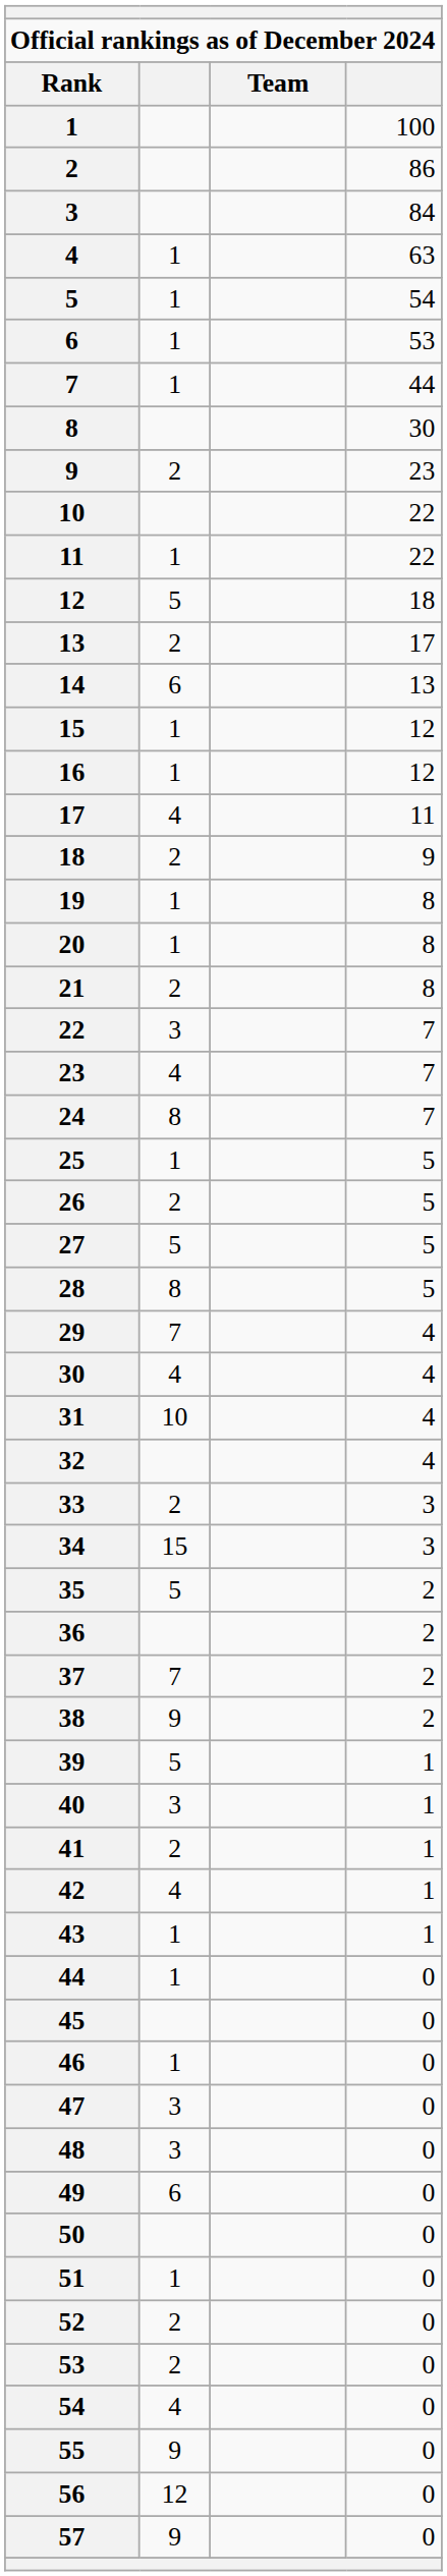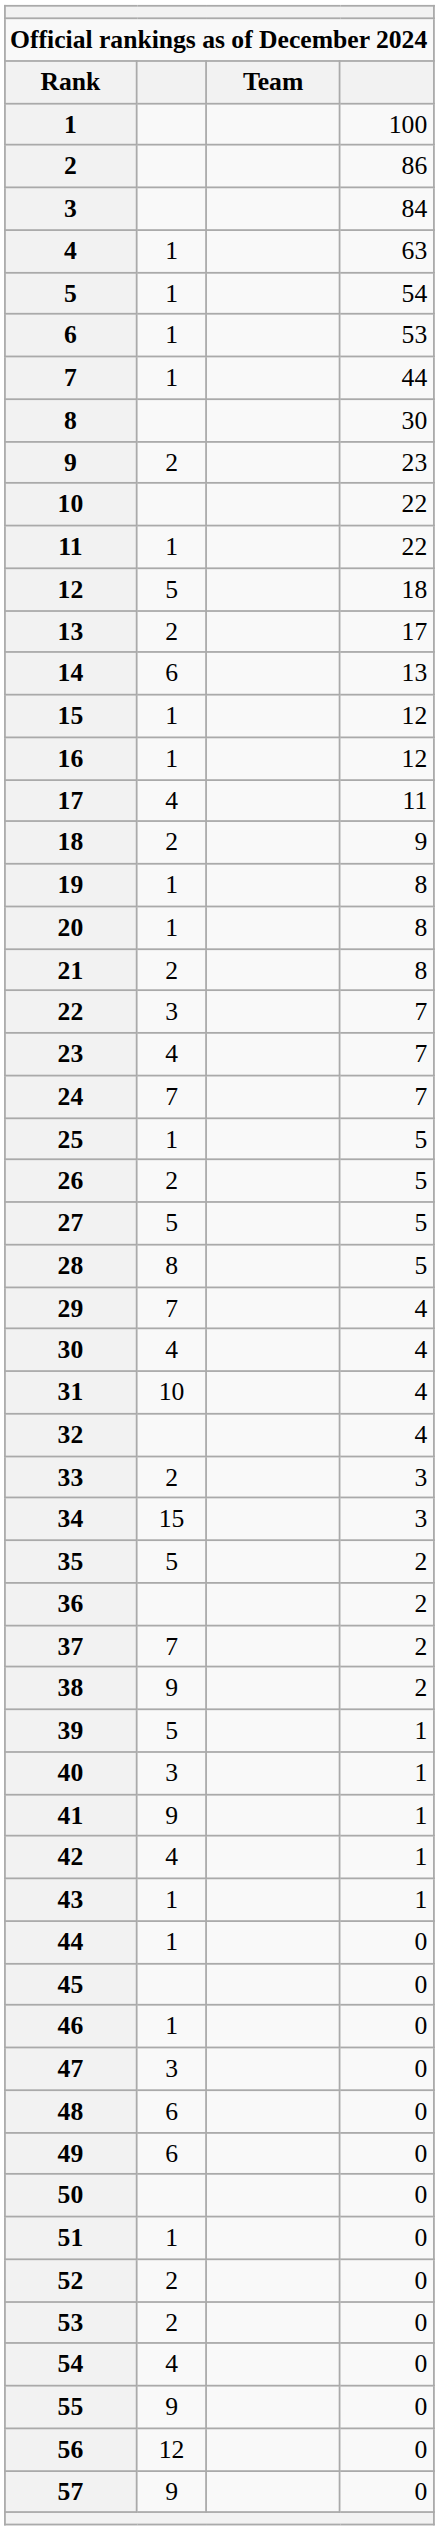 <table class="wikitable" style="text-align:center; font-size: 90%; float: right; margin-left: 1em;">
 <tr>
 <th colspan="4"></th>
 </tr>
 <tr>
 <td colspan=4 style="text-align:center;"><strong>Official rankings as of December 2024</strong></td>
 </tr>
 <tr>
 <th>Rank</th>
 <th></th>
 <th>Team</th>
 <th></th>
 </tr>
 <tr>
 <th>1</th>
 <td></td>
 <td style="text-align:left;"></td>
 <td style="text-align:right;">100</td>
 </tr>
 <tr>
 <th>2</th>
 <td></td>
 <td style="text-align:left;"></td>
 <td style="text-align:right;">86</td>
 </tr>
 <tr>
 <th>3</th>
 <td></td>
 <td style="text-align:left;"></td>
 <td style="text-align:right;">84</td>
 </tr>
 <tr>
 <th>4</th>
 <td> 1</td>
 <td style="text-align:left;"></td>
 <td style="text-align:right;">63</td>
 </tr>
 <tr>
 <th>5</th>
 <td> 1</td>
 <td style="text-align:left;"></td>
 <td style="text-align:right;">54</td>
 </tr>
 <tr>
 <th>6</th>
 <td> 1</td>
 <td style="text-align:left;"></td>
 <td style="text-align:right;">53</td>
 </tr>
 <tr>
 <th>7</th>
 <td> 1</td>
 <td style="text-align:left;"></td>
 <td style="text-align:right;">44</td>
 </tr>
 <tr>
 <th>8</th>
 <td></td>
 <td style="text-align:left;"></td>
 <td style="text-align:right;">30</td>
 </tr>
 <tr>
 <th>9</th>
 <td> 2</td>
 <td style="text-align:left;"></td>
 <td style="text-align:right;">23</td>
 </tr>
 <tr>
 <th>10</th>
 <td></td>
 <td style="text-align:left;"></td>
 <td style="text-align:right;">22</td>
 </tr>
 <tr>
 <th>11</th>
 <td> 1</td>
 <td style="text-align:left;"></td>
 <td style="text-align:right;">22</td>
 </tr>
 <tr>
 <th>12</th>
 <td> 5</td>
 <td style="text-align:left;"></td>
 <td style="text-align:right;">18</td>
 </tr>
 <tr>
 <th>13</th>
 <td> 2</td>
 <td style="text-align:left;"></td>
 <td style="text-align:right;">17</td>
 </tr>
 <tr>
 <th>14</th>
 <td> 6</td>
 <td style="text-align:left;"></td>
 <td style="text-align:right;">13</td>
 </tr>
 <tr>
 <th>15</th>
 <td> 1</td>
 <td style="text-align:left;"></td>
 <td style="text-align:right;">12</td>
 </tr>
 <tr>
 <th>16</th>
 <td> 1</td>
 <td style="text-align:left;"></td>
 <td style="text-align:right;">12</td>
 </tr>
 <tr>
 <th>17</th>
 <td> 4</td>
 <td style="text-align:left;"></td>
 <td style="text-align:right;">11</td>
 </tr>
 <tr>
 <th>18</th>
 <td> 2</td>
 <td style="text-align:left;"></td>
 <td style="text-align:right;">9</td>
 </tr>
 <tr>
 <th>19</th>
 <td> 1</td>
 <td style="text-align:left;"></td>
 <td style="text-align:right;">8</td>
 </tr>
 <tr>
 <th>20</th>
 <td> 1</td>
 <td style="text-align:left;"></td>
 <td style="text-align:right;">8</td>
 </tr>
 <tr>
 <th>21</th>
 <td> 2</td>
 <td style="text-align:left;"></td>
 <td style="text-align:right;">8</td>
 </tr>
 <tr>
 <th>22</th>
 <td> 3</td>
 <td style="text-align:left;"></td>
 <td style="text-align:right;">7</td>
 </tr>
 <tr>
 <th>23</th>
 <td> 4</td>
 <td style="text-align:left;"></td>
 <td style="text-align:right;">7</td>
 </tr>
 <tr>
 <th>24</th>
-<td> 8</td>
+<td> 7</td>
 <td style="text-align:left;"></td>
 <td style="text-align:right;">7</td>
 </tr>
 <tr>
 <th>25</th>
 <td> 1</td>
 <td style="text-align:left;"></td>
 <td style="text-align:right;">5</td>
 </tr>
 <tr>
 <th>26</th>
 <td> 2</td>
 <td style="text-align:left;"></td>
 <td style="text-align:right;">5</td>
 </tr>
 <tr>
 <th>27</th>
 <td> 5</td>
 <td style="text-align:left;"></td>
 <td style="text-align:right;">5</td>
 </tr>
 <tr>
 <th>28</th>
 <td> 8</td>
 <td style="text-align:left;"></td>
 <td style="text-align:right;">5</td>
 </tr>
 <tr>
 <th>29</th>
 <td> 7</td>
 <td style="text-align:left;"></td>
 <td style="text-align:right;">4</td>
 </tr>
 <tr>
 <th>30</th>
 <td> 4</td>
 <td style="text-align:left;"></td>
 <td style="text-align:right;">4</td>
 </tr>
 <tr>
 <th>31</th>
 <td> 10</td>
 <td style="text-align:left;"></td>
 <td style="text-align:right;">4</td>
 </tr>
 <tr>
 <th>32</th>
 <td></td>
 <td style="text-align:left;"></td>
 <td style="text-align:right;">4</td>
 </tr>
 <tr>
 <th>33</th>
 <td> 2</td>
 <td style="text-align:left;"></td>
 <td style="text-align:right;">3</td>
 </tr>
 <tr>
 <th>34</th>
 <td> 15</td>
 <td style="text-align:left;"></td>
 <td style="text-align:right;">3</td>
 </tr>
 <tr>
 <th>35</th>
 <td> 5</td>
 <td style="text-align:left;"></td>
 <td style="text-align:right;">2</td>
 </tr>
 <tr>
 <th>36</th>
 <td></td>
 <td style="text-align:left;"></td>
 <td style="text-align:right;">2</td>
 </tr>
 <tr>
 <th>37</th>
 <td> 7</td>
 <td style="text-align:left;"></td>
 <td style="text-align:right;">2</td>
 </tr>
 <tr>
 <th>38</th>
 <td> 9</td>
 <td style="text-align:left;"></td>
 <td style="text-align:right;">2</td>
 </tr>
 <tr>
 <th>39</th>
 <td> 5</td>
 <td style="text-align:left;"></td>
 <td style="text-align:right;">1</td>
 </tr>
 <tr>
 <th>40</th>
 <td> 3</td>
 <td style="text-align:left;"></td>
 <td style="text-align:right;">1</td>
 </tr>
 <tr>
 <th>41</th>
-<td> 2</td>
+<td> 9</td>
 <td style="text-align:left;"></td>
 <td style="text-align:right;">1</td>
 </tr>
 <tr>
 <th>42</th>
 <td> 4</td>
 <td style="text-align:left;"></td>
 <td style="text-align:right;">1</td>
 </tr>
 <tr>
 <th>43</th>
 <td> 1</td>
 <td style="text-align:left;"></td>
 <td style="text-align:right;">1</td>
 </tr>
 <tr>
 <th>44</th>
 <td> 1</td>
 <td style="text-align:left;"></td>
 <td style="text-align:right;">0</td>
 </tr>
 <tr>
 <th>45</th>
 <td></td>
 <td style="text-align:left;"></td>
 <td style="text-align:right;">0</td>
 </tr>
 <tr>
 <th>46</th>
 <td> 1</td>
 <td style="text-align:left;"></td>
 <td style="text-align:right;">0</td>
 </tr>
 <tr>
 <th>47</th>
 <td> 3</td>
 <td style="text-align:left;"></td>
 <td style="text-align:right;">0</td>
 </tr>
 <tr>
 <th>48</th>
-<td> 3</td>
+<td> 6</td>
 <td style="text-align:left;"></td>
 <td style="text-align:right;">0</td>
 </tr>
 <tr>
 <th>49</th>
 <td> 6</td>
 <td style="text-align:left;"></td>
 <td style="text-align:right;">0</td>
 </tr>
 <tr>
 <th>50</th>
 <td></td>
 <td style="text-align:left;"></td>
 <td style="text-align:right;">0</td>
 </tr>
 <tr>
 <th>51</th>
 <td> 1</td>
 <td style="text-align:left;"></td>
 <td style="text-align:right;">0</td>
 </tr>
 <tr>
 <th>52</th>
 <td> 2</td>
 <td style="text-align:left;"></td>
 <td style="text-align:right;">0</td>
 </tr>
 <tr>
 <th>53</th>
 <td> 2</td>
 <td style="text-align:left;"></td>
 <td style="text-align:right;">0</td>
 </tr>
 <tr>
 <th>54</th>
 <td> 4</td>
 <td style="text-align:left;"></td>
 <td style="text-align:right;">0</td>
 </tr>
 <tr>
 <th>55</th>
 <td> 9</td>
 <td style="text-align:left;"></td>
 <td style="text-align:right;">0</td>
 </tr>
 <tr>
 <th>56</th>
 <td> 12</td>
 <td style="text-align:left;"></td>
 <td style="text-align:right;">0</td>
 </tr>
 <tr>
 <th>57</th>
 <td> 9</td>
 <td style="text-align:left;"></td>
 <td style="text-align:right;">0</td>
 </tr>
 <tr>
 <th colspan=4></th>
 </tr>
 </table>
